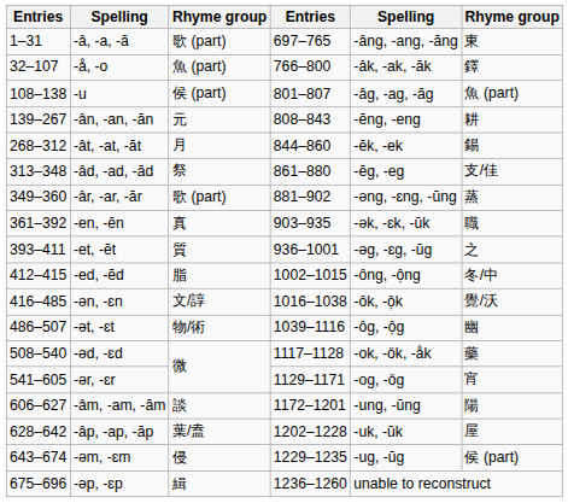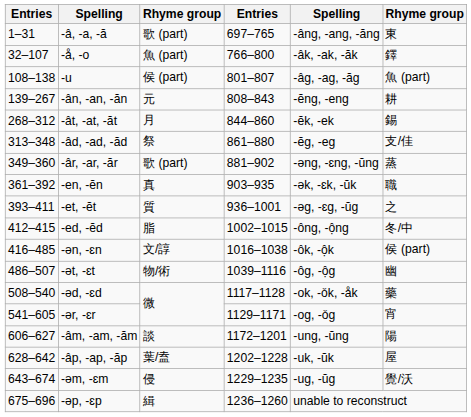 <table class="wikitable" style="margin: 1em auto 1em auto;">
 <tr>
 <th>Entries</th>
 <th>Spelling</th>
 <th>Rhyme group</th>
 <th>Entries</th>
 <th>Spelling</th>
 <th>Rhyme group</th>
 </tr>
 <tr>
 <td>1–31</td>
 <td>-â, -a, -ă</td>
 <td>歌 (part)</td>
 <td>697–765</td>
 <td>-âng, -ang, -ăng</td>
 <td>東</td>
 </tr>
 <tr>
 <td>32–107</td>
 <td>-å, -o</td>
 <td>魚 (part)</td>
 <td>766–800</td>
 <td>-âk, -ak, -ăk</td>
 <td>鐸</td>
 </tr>
 <tr>
 <td>108–138</td>
 <td>-u</td>
 <td>侯 (part)</td>
 <td>801–807</td>
 <td>-âg, -ag, -ăg</td>
 <td>魚 (part)</td>
 </tr>
 <tr>
 <td>139–267</td>
 <td>-ân, -an, -ăn</td>
 <td>元</td>
 <td>808–843</td>
 <td>-ĕng, -eng</td>
 <td>耕</td>
 </tr>
 <tr>
 <td>268–312</td>
 <td>-ât, -at, -ăt</td>
 <td>月</td>
 <td>844–860</td>
 <td>-ĕk, -ek</td>
 <td>錫</td>
 </tr>
 <tr>
 <td>313–348</td>
 <td>-âd, -ad, -ăd</td>
 <td>祭</td>
 <td>861–880</td>
 <td>-ĕg, -eg</td>
 <td>支/佳</td>
 </tr>
 <tr>
 <td>349–360</td>
 <td>-âr, -ar, -ăr</td>
 <td>歌 (part)</td>
 <td>881–902</td>
 <td>-əng, -ɛng, -ŭng</td>
 <td>蒸</td>
 </tr>
 <tr>
 <td>361–392</td>
 <td>-en, -ĕn</td>
 <td>真</td>
 <td>903–935</td>
 <td>-ək, -ɛk, -ŭk</td>
 <td>職</td>
 </tr>
 <tr>
 <td>393–411</td>
 <td>-et, -ĕt</td>
 <td>質</td>
 <td>936–1001</td>
 <td>-əg, -ɛg, -ŭg</td>
 <td>之</td>
 </tr>
 <tr>
 <td>412–415</td>
 <td>-ed, -ĕd</td>
 <td>脂</td>
 <td>1002–1015</td>
 <td>-ông, -ộng</td>
 <td>冬/中</td>
 </tr>
 <tr>
 <td>416–485</td>
 <td>-ən, -ɛn</td>
 <td>文/諄</td>
 <td>1016–1038</td>
 <td>-ôk, -ộk</td>
-<td>覺/沃</td>
+<td>侯 (part)</td>
 </tr>
 <tr>
 <td>486–507</td>
 <td>-ət, -ɛt</td>
 <td>物/術</td>
 <td>1039–1116</td>
 <td>-ôg, -ộg</td>
 <td>幽</td>
 </tr>
 <tr>
 <td>508–540</td>
 <td>-əd, -ɛd</td>
 <td rowspan = "2">微</td>
 <td>1117–1128</td>
 <td>-ok, -ǒk, -åk</td>
 <td>藥</td>
 </tr>
 <tr>
 <td>541–605</td>
 <td>-ər, -ɛr</td>
 <td>1129–1171</td>
 <td>-og, -ǒg</td>
 <td>宵</td>
 </tr>
 <tr>
 <td>606–627</td>
 <td>-âm, -am, -ăm</td>
 <td>談</td>
 <td>1172–1201</td>
 <td>-ung, -ŭng</td>
 <td>陽</td>
 </tr>
 <tr>
 <td>628–642</td>
 <td>-âp, -ap, -ăp</td>
 <td>葉/盍</td>
 <td>1202–1228</td>
 <td>-uk, -ŭk</td>
 <td>屋</td>
 </tr>
 <tr>
 <td>643–674</td>
 <td>-əm, -ɛm</td>
 <td>侵</td>
 <td>1229–1235</td>
 <td>-ug, -ŭg</td>
-<td>侯 (part)</td>
+<td>覺/沃</td>
 </tr>
 <tr>
 <td>675–696</td>
 <td>-əp, -ɛp</td>
 <td>緝</td>
 <td>1236–1260</td>
 <td colspan="2">unable to reconstruct</td>
 </tr>
 </table>
